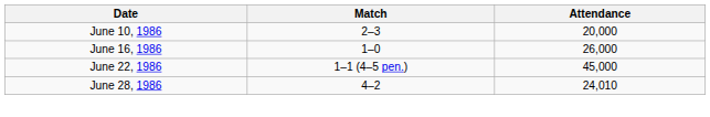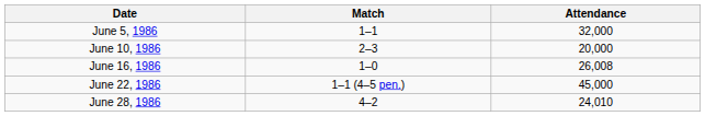 <table class="wikitable" style="text-align:center; width:50%;">
 <tr>
 <th scope=col>Date</th>
 <th scope=col>Match</th>
 <th scope=col>Attendance</th>
+</tr>
+<tr>
+<td>June 5, <a href='#'>1986</a></td>
+<td> 1–1 </td>
+<td>32,000</td>
 </tr>
 <tr>
 <td>June 10, <a href='#'>1986</a></td>
 <td> 2–3 </td>
 <td>20,000</td>
 </tr>
 <tr>
 <td>June 16, <a href='#'>1986</a></td>
 <td> 1–0 </td>
-<td>26,000</td>
+<td>26,008</td>
 </tr>
 <tr>
 <td>June 22, <a href='#'>1986</a></td>
 <td> 1–1 (4–5 <a href='#'>pen.</a>) </td>
 <td>45,000</td>
 </tr>
 <tr>
 <td>June 28, <a href='#'>1986</a></td>
 <td> 4–2 </td>
 <td>24,010</td>
 </tr>
 </table>
